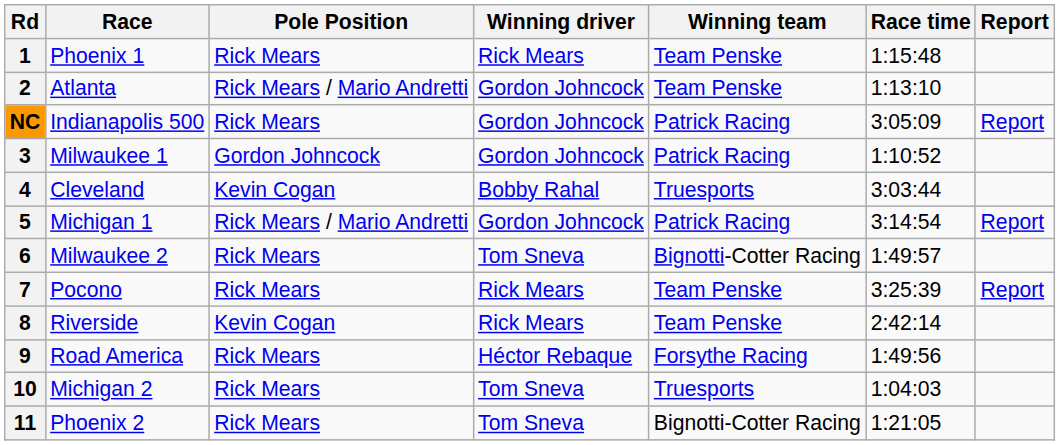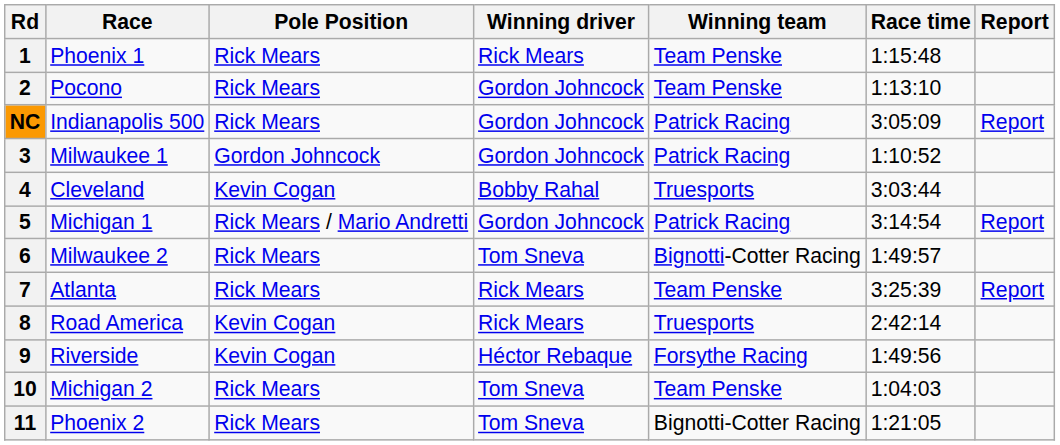 <table class="wikitable" style="font-size: 90%;">
 <tr>
 <th>Rd</th>
 <th>Race</th>
 <th>Pole Position</th>
 <th>Winning driver</th>
 <th>Winning team</th>
 <th>Race time</th>
 <th>Report</th>
 </tr>
 <tr>
 <th>1</th>
 <td><a href='#'>Phoenix 1</a></td>
 <td> <a href='#'>Rick Mears</a></td>
 <td> <a href='#'>Rick Mears</a></td>
 <td> <a href='#'>Team Penske</a></td>
 <td>1:15:48</td>
 <td></td>
 </tr>
 <tr>
 <th>2</th>
-<td><a href='#'>Atlanta</a></td>
-<td> <a href='#'>Rick Mears</a> / <a href='#'>Mario Andretti</a></td>
+<td><a href='#'>Pocono</a></td>
+<td> <a href='#'>Rick Mears</a></td>
 <td> <a href='#'>Gordon Johncock</a></td>
 <td> <a href='#'>Team Penske</a></td>
 <td>1:13:10</td>
 <td></td>
 </tr>
 <tr>
 <th style="background:#fb9902; text-align:center;"><strong>NC</strong></th>
 <td><a href='#'>Indianapolis 500</a></td>
 <td> <a href='#'>Rick Mears</a></td>
 <td> <a href='#'>Gordon Johncock</a></td>
 <td> <a href='#'>Patrick Racing</a></td>
 <td>3:05:09</td>
 <td><a href='#'>Report</a></td>
 </tr>
 <tr>
 <th>3</th>
 <td><a href='#'>Milwaukee 1</a></td>
 <td> <a href='#'>Gordon Johncock</a></td>
 <td> <a href='#'>Gordon Johncock</a></td>
 <td> <a href='#'>Patrick Racing</a></td>
 <td>1:10:52</td>
 <td></td>
 </tr>
 <tr>
 <th>4</th>
 <td><a href='#'>Cleveland</a></td>
 <td> <a href='#'>Kevin Cogan</a></td>
 <td> <a href='#'>Bobby Rahal</a></td>
 <td> <a href='#'>Truesports</a></td>
 <td>3:03:44</td>
 <td></td>
 </tr>
 <tr>
 <th>5</th>
 <td><a href='#'>Michigan 1</a></td>
 <td> <a href='#'>Rick Mears</a> / <a href='#'>Mario Andretti</a></td>
 <td> <a href='#'>Gordon Johncock</a></td>
 <td> <a href='#'>Patrick Racing</a></td>
 <td>3:14:54</td>
 <td><a href='#'>Report</a></td>
 </tr>
 <tr>
 <th>6</th>
 <td><a href='#'>Milwaukee 2</a></td>
 <td> <a href='#'>Rick Mears</a></td>
 <td> <a href='#'>Tom Sneva</a></td>
 <td> <a href='#'>Bignotti</a>-Cotter Racing</td>
 <td>1:49:57</td>
 <td></td>
 </tr>
 <tr>
 <th>7</th>
-<td><a href='#'>Pocono</a></td>
+<td><a href='#'>Atlanta</a></td>
 <td> <a href='#'>Rick Mears</a></td>
 <td> <a href='#'>Rick Mears</a></td>
 <td> <a href='#'>Team Penske</a></td>
 <td>3:25:39</td>
 <td><a href='#'>Report</a></td>
 </tr>
 <tr>
 <th>8</th>
-<td><a href='#'>Riverside</a></td>
+<td><a href='#'>Road America</a></td>
 <td> <a href='#'>Kevin Cogan</a></td>
 <td> <a href='#'>Rick Mears</a></td>
-<td> <a href='#'>Team Penske</a></td>
+<td> <a href='#'>Truesports</a></td>
 <td>2:42:14</td>
 <td></td>
 </tr>
 <tr>
 <th>9</th>
-<td><a href='#'>Road America</a></td>
-<td> <a href='#'>Rick Mears</a></td>
+<td><a href='#'>Riverside</a></td>
+<td> <a href='#'>Kevin Cogan</a></td>
 <td> <a href='#'>Héctor Rebaque</a></td>
 <td> <a href='#'>Forsythe Racing</a></td>
 <td>1:49:56</td>
 <td></td>
 </tr>
 <tr>
 <th>10</th>
 <td><a href='#'>Michigan 2</a></td>
 <td> <a href='#'>Rick Mears</a></td>
 <td> <a href='#'>Tom Sneva</a></td>
-<td> <a href='#'>Truesports</a></td>
+<td> <a href='#'>Team Penske</a></td>
 <td>1:04:03</td>
 <td></td>
 </tr>
 <tr>
 <th>11</th>
 <td><a href='#'>Phoenix 2</a></td>
 <td> <a href='#'>Rick Mears</a></td>
 <td> <a href='#'>Tom Sneva</a></td>
 <td> Bignotti-Cotter Racing</td>
 <td>1:21:05</td>
 <td></td>
 </tr>
 </table>
